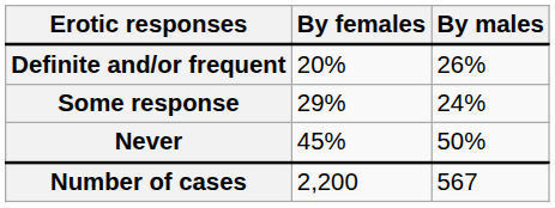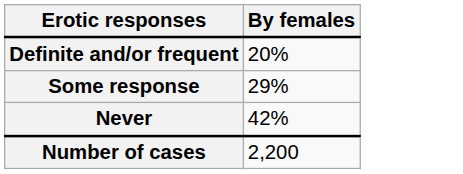 <table class="wikitable">
 <tr style="border-bottom:2px solid black;">
 <th>Erotic responses</th>
 <th>By females</th>
-<th>By males</th>
 </tr>
 <tr>
 <th>Definite and/or frequent</th>
 <td>20%</td>
-<td>26%</td>
 </tr>
 <tr>
 <th>Some response</th>
 <td>29%</td>
-<td>24%</td>
 </tr>
 <tr>
 <th>Never</th>
-<td>45%</td>
-<td>50%</td>
+<td>42%</td>
 </tr>
 <tr style="border-top:2px solid black;">
 <th>Number of cases</th>
 <td>2,200</td>
-<td>567</td>
 </tr>
 </table>
